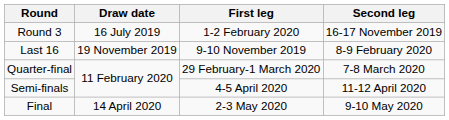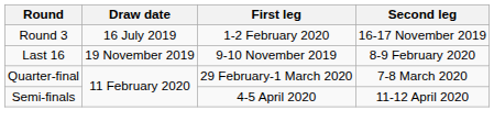 <table class="wikitable" style="text-align:center">
 <tr>
 <th>Round</th>
 <th>Draw date</th>
 <th>First leg</th>
 <th>Second leg</th>
 </tr>
 <tr>
 <td>Round 3</td>
 <td>16 July 2019</td>
 <td>1-2 February 2020</td>
 <td>16-17 November 2019</td>
 </tr>
 <tr>
 <td>Last 16</td>
 <td>19 November 2019</td>
 <td>9-10 November 2019</td>
 <td>8-9 February 2020</td>
 </tr>
 <tr>
 <td>Quarter-final</td>
 <td rowspan=2>11 February 2020</td>
 <td>29 February-1 March 2020</td>
 <td>7-8 March 2020</td>
 </tr>
 <tr>
 <td>Semi-finals</td>
 <td>4-5 April 2020</td>
 <td>11-12 April 2020</td>
 </tr>
-<tr>
-<td>Final</td>
-<td>14 April 2020</td>
-<td>2-3 May 2020</td>
-<td>9-10 May 2020</td>
-</tr>
 </table>
